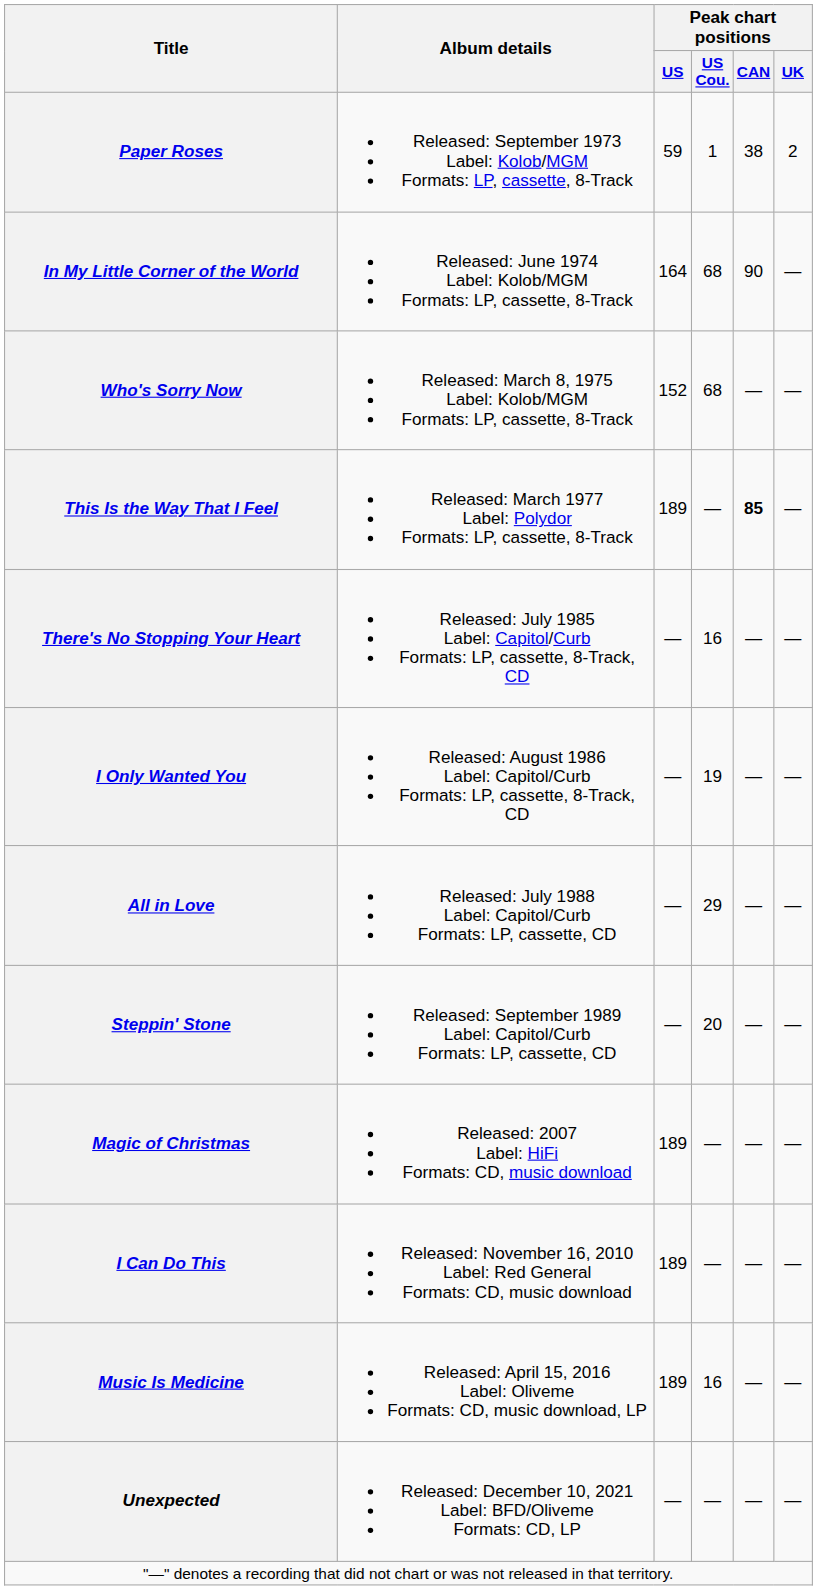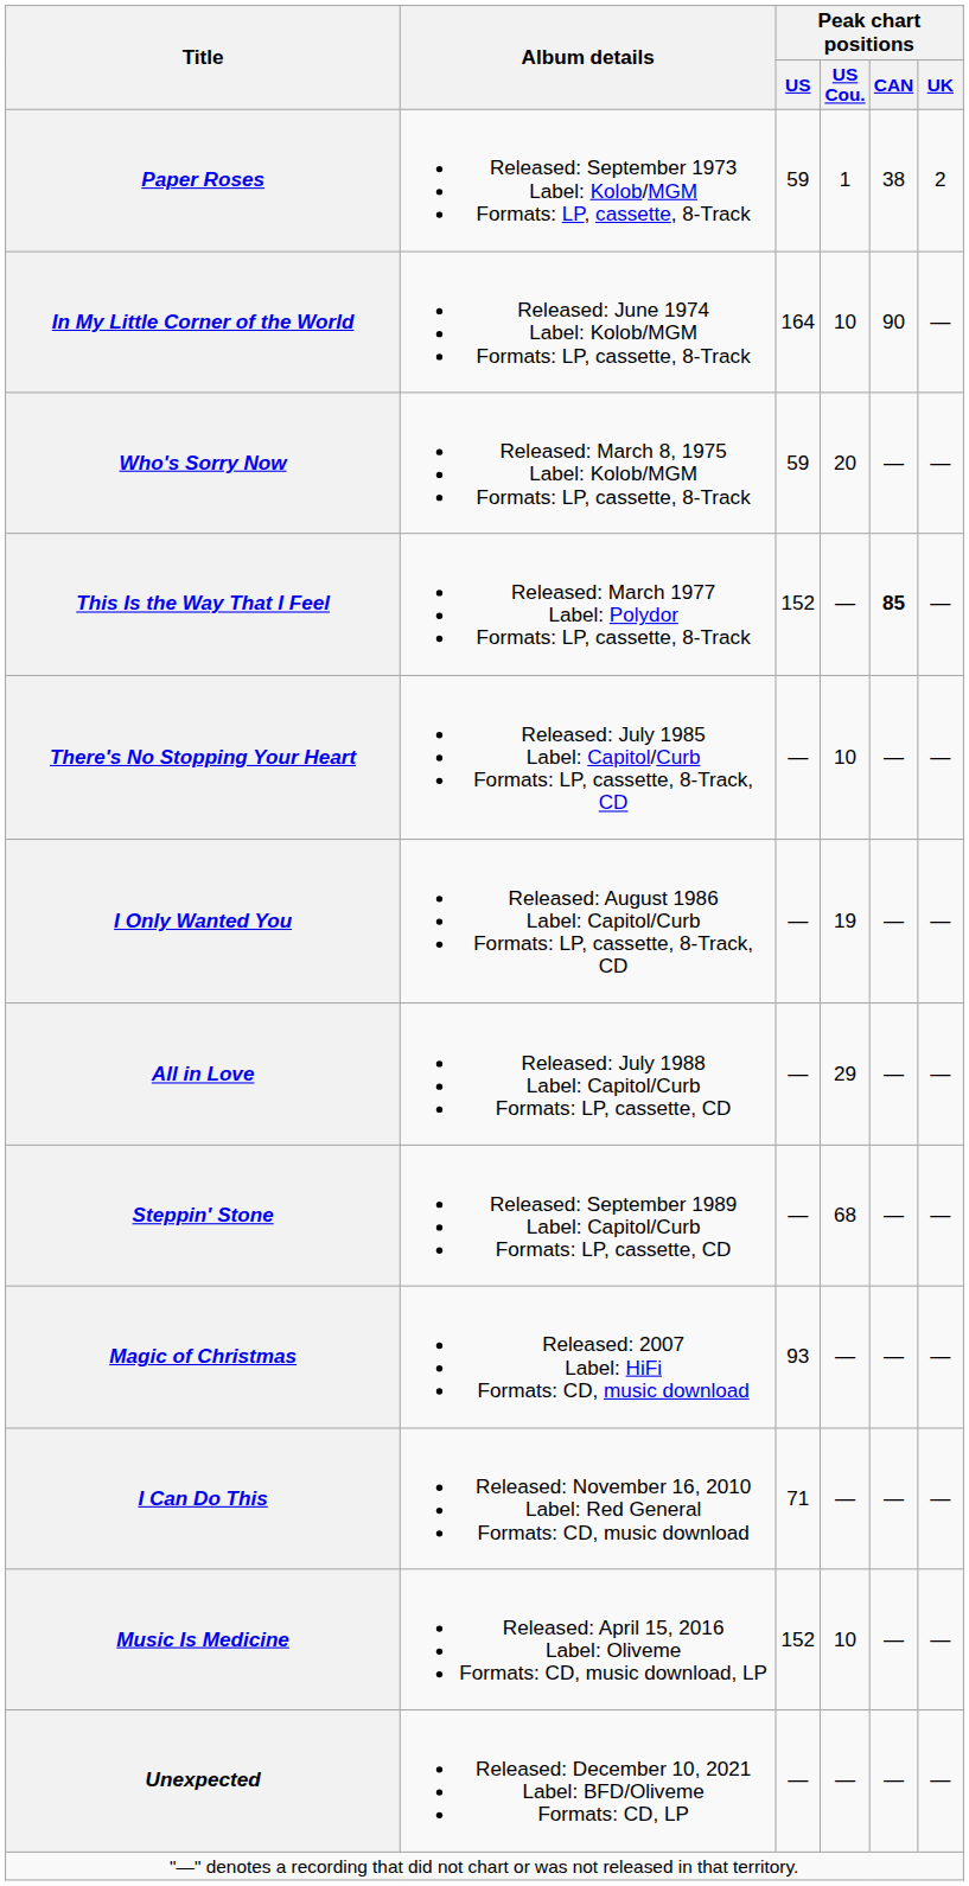 <table class="wikitable plainrowheaders" style="text-align:center;">
 <tr>
 <th scope="col" rowspan="2" style="width:19em;">Title</th>
 <th scope="col" rowspan="2" style="width:18em;">Album details</th>
 <th scope="col" colspan="4">Peak chart positions</th>
 </tr>
 <tr>
 <th scope="col" style="width:2em;font-size:90%;"><a href='#'>US</a><br></th>
 <th scope="col" style="width:2em;font-size:90%;"><a href='#'>US<br>Cou.</a><br></th>
 <th scope="col" style="width:2em;font-size:90%;"><a href='#'>CAN</a><br></th>
 <th scope="col" style="width:2em;font-size:90%;"><a href='#'>UK</a><br></th>
 </tr>
 <tr>
 <th scope="row"><em><a href='#'>Paper Roses</a></em></th>
 <td><br><ul><li>Released: September 1973</li><li>Label: <a href='#'>Kolob</a>/<a href='#'>MGM</a></li><li>Formats: <a href='#'>LP</a>, <a href='#'>cassette</a>, 8-Track</li></ul></td>
 <td>59</td>
 <td>1</td>
 <td>38</td>
 <td>2</td>
 </tr>
 <tr>
 <th scope="row"><em><a href='#'>In My Little Corner of the World</a></em></th>
 <td><br><ul><li>Released: June 1974</li><li>Label: Kolob/MGM</li><li>Formats: LP, cassette, 8-Track</li></ul></td>
 <td>164</td>
-<td>68</td>
+<td>10</td>
 <td>90</td>
 <td>—</td>
 </tr>
 <tr>
 <th scope="row"><em><a href='#'>Who's Sorry Now</a></em></th>
 <td><br><ul><li>Released: March 8, 1975</li><li>Label: Kolob/MGM</li><li>Formats: LP, cassette, 8-Track</li></ul></td>
-<td>152</td>
-<td>68</td>
+<td>59</td>
+<td>20</td>
 <td>—</td>
 <td>—</td>
 </tr>
 <tr>
 <th scope="row"><em><a href='#'>This Is the Way That I Feel</a></em></th>
 <td><br><ul><li>Released: March 1977</li><li>Label: <a href='#'>Polydor</a></li><li>Formats: LP, cassette, 8-Track</li></ul></td>
-<td>189</td>
+<td>152</td>
 <td>—</td>
 <td><strong>85</strong></td>
 <td>—</td>
 </tr>
 <tr>
 <th scope="row"><em><a href='#'>There's No Stopping Your Heart</a></em></th>
 <td><br><ul><li>Released: July 1985</li><li>Label: <a href='#'>Capitol</a>/<a href='#'>Curb</a></li><li>Formats: LP, cassette, 8-Track, <a href='#'>CD</a></li></ul></td>
 <td>—</td>
-<td>16</td>
+<td>10</td>
 <td>—</td>
 <td>—</td>
 </tr>
 <tr>
 <th scope="row"><em><a href='#'>I Only Wanted You</a></em></th>
 <td><br><ul><li>Released: August 1986</li><li>Label: Capitol/Curb</li><li>Formats: LP, cassette, 8-Track, CD</li></ul></td>
 <td>—</td>
 <td>19</td>
 <td>—</td>
 <td>—</td>
 </tr>
 <tr>
 <th scope="row"><em><a href='#'>All in Love</a></em></th>
 <td><br><ul><li>Released: July 1988</li><li>Label: Capitol/Curb</li><li>Formats: LP, cassette, CD</li></ul></td>
 <td>—</td>
 <td>29</td>
 <td>—</td>
 <td>—</td>
 </tr>
 <tr>
 <th scope="row"><em><a href='#'>Steppin' Stone</a></em></th>
 <td><br><ul><li>Released: September 1989</li><li>Label: Capitol/Curb</li><li>Formats: LP, cassette, CD</li></ul></td>
 <td>—</td>
-<td>20</td>
+<td>68</td>
 <td>—</td>
 <td>—</td>
 </tr>
 <tr>
 <th scope="row"><em><a href='#'>Magic of Christmas</a></em></th>
 <td><br><ul><li>Released: 2007</li><li>Label: <a href='#'>HiFi</a></li><li>Formats: CD, <a href='#'>music download</a></li></ul></td>
-<td>189</td>
+<td>93</td>
 <td>—</td>
 <td>—</td>
 <td>—</td>
 </tr>
 <tr>
 <th scope="row"><em><a href='#'>I Can Do This</a></em></th>
 <td><br><ul><li>Released: November 16, 2010</li><li>Label: Red General</li><li>Formats: CD, music download</li></ul></td>
-<td>189</td>
+<td>71</td>
 <td>—</td>
 <td>—</td>
 <td>—</td>
 </tr>
 <tr>
 <th scope="row"><em><a href='#'>Music Is Medicine</a></em></th>
 <td><br><ul><li>Released: April 15, 2016</li><li>Label: Oliveme</li><li>Formats: CD, music download, LP</li></ul></td>
-<td>189</td>
-<td>16</td>
+<td>152</td>
+<td>10</td>
 <td>—</td>
 <td>—</td>
 </tr>
 <tr>
 <th scope="row"><em>Unexpected</em></th>
 <td><br><ul><li>Released: December 10, 2021</li><li>Label: BFD/Oliveme</li><li>Formats: CD, LP</li></ul></td>
 <td>—</td>
 <td>—</td>
 <td>—</td>
 <td>—</td>
 </tr>
 <tr>
 <td colspan="6" style="font-size:90%">"—" denotes a recording that did not chart or was not released in that territory.</td>
 </tr>
 </table>
